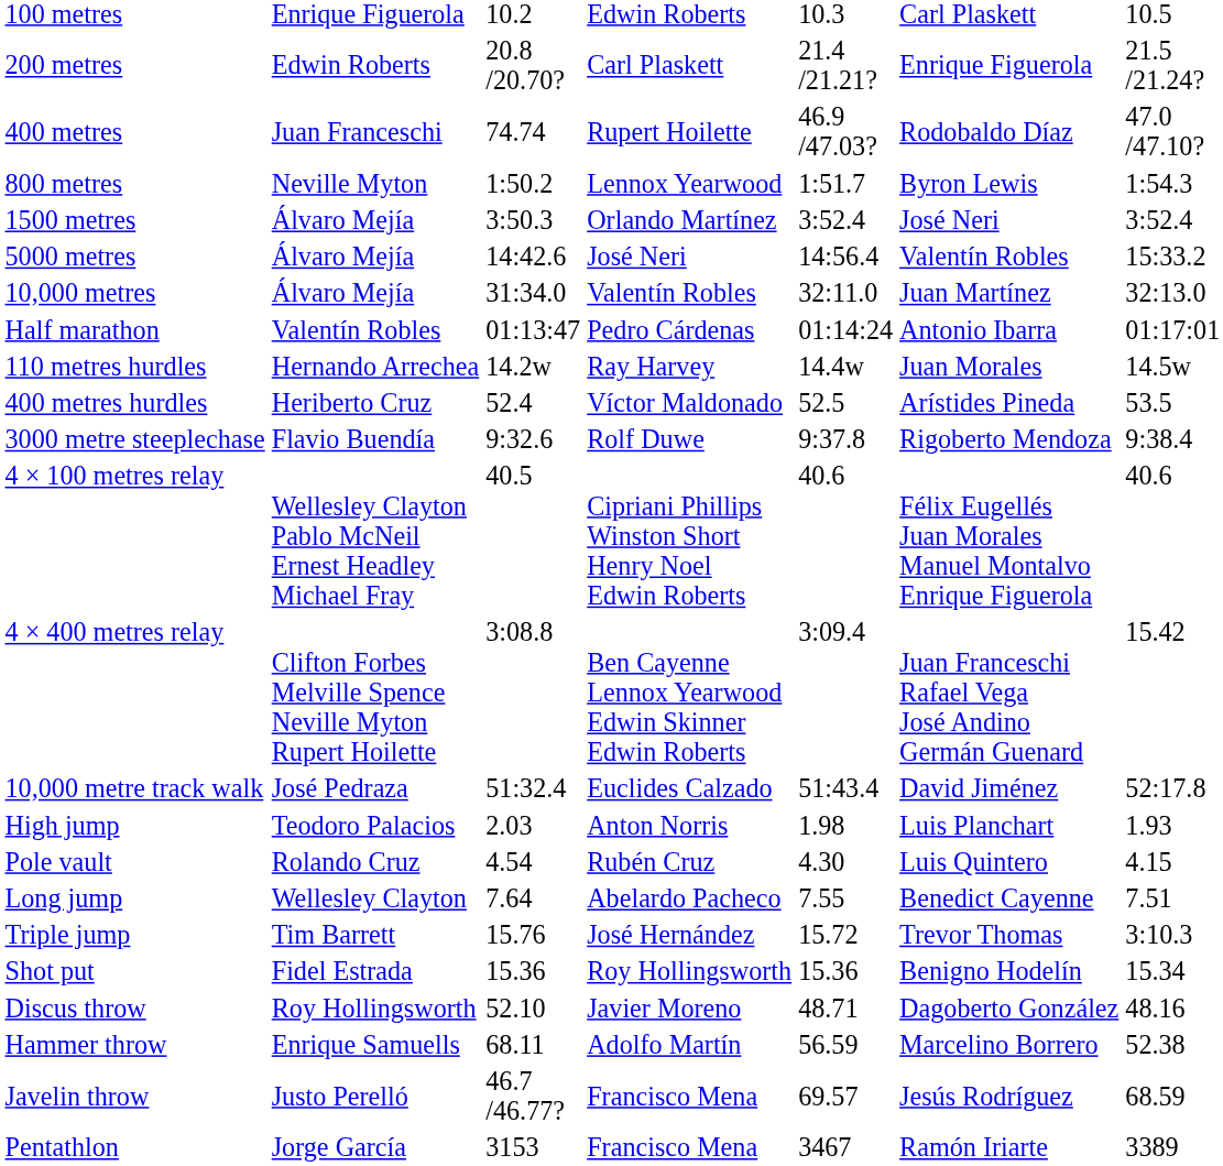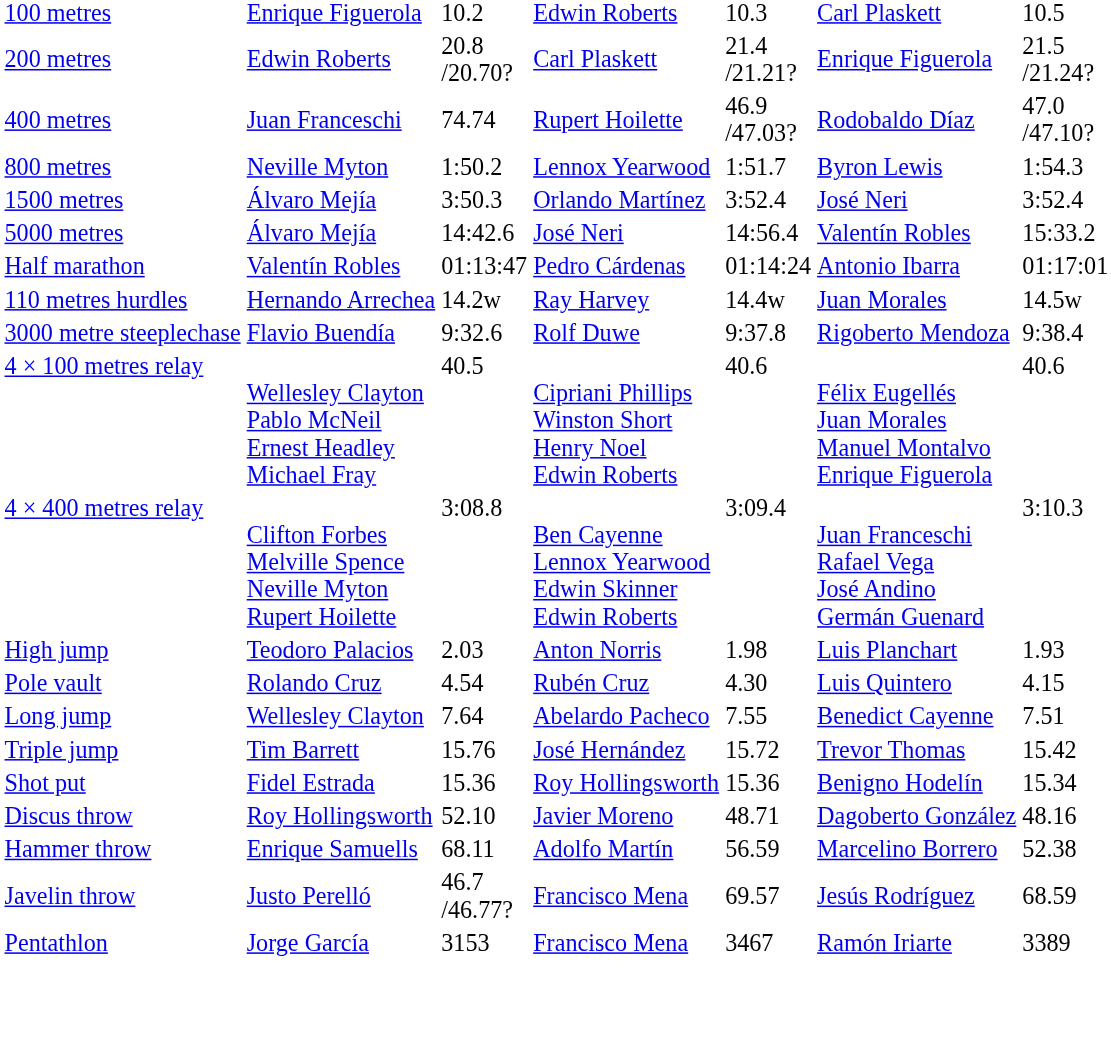 <table>
 <tr>
 <td><a href='#'>100 metres</a></td>
 <td><a href='#'>Enrique Figuerola</a><br> </td>
 <td>10.2</td>
 <td><a href='#'>Edwin Roberts</a><br> </td>
 <td>10.3</td>
 <td><a href='#'>Carl Plaskett</a><br> </td>
 <td>10.5</td>
 </tr>
 <tr>
 <td><a href='#'>200 metres</a></td>
 <td><a href='#'>Edwin Roberts</a><br> </td>
 <td>20.8<br>/20.70?</td>
 <td><a href='#'>Carl Plaskett</a><br> </td>
 <td>21.4<br>/21.21?</td>
 <td><a href='#'>Enrique Figuerola</a><br> </td>
 <td>21.5<br>/21.24?</td>
 </tr>
 <tr>
 <td><a href='#'>400 metres</a></td>
 <td><a href='#'>Juan Franceschi</a><br> </td>
 <td>74.74</td>
 <td><a href='#'>Rupert Hoilette</a><br> </td>
 <td>46.9<br>/47.03?</td>
 <td><a href='#'>Rodobaldo Díaz</a><br> </td>
 <td>47.0<br>/47.10?</td>
 </tr>
 <tr>
 <td><a href='#'>800 metres</a></td>
 <td><a href='#'>Neville Myton</a><br> </td>
 <td>1:50.2</td>
 <td><a href='#'>Lennox Yearwood</a><br> </td>
 <td>1:51.7</td>
 <td><a href='#'>Byron Lewis</a><br> </td>
 <td>1:54.3</td>
 </tr>
 <tr>
 <td><a href='#'>1500 metres</a></td>
 <td><a href='#'>Álvaro Mejía</a><br> </td>
 <td>3:50.3</td>
 <td><a href='#'>Orlando Martínez</a><br> </td>
 <td>3:52.4</td>
 <td><a href='#'>José Neri</a><br> </td>
 <td>3:52.4</td>
 </tr>
 <tr>
 <td><a href='#'>5000 metres</a></td>
 <td><a href='#'>Álvaro Mejía</a><br> </td>
 <td>14:42.6</td>
 <td><a href='#'>José Neri</a><br> </td>
 <td>14:56.4</td>
 <td><a href='#'>Valentín Robles</a><br> </td>
 <td>15:33.2</td>
 </tr>
 <tr>
-<td><a href='#'>10,000 metres</a></td>
-<td><a href='#'>Álvaro Mejía</a><br> </td>
-<td>31:34.0</td>
-<td><a href='#'>Valentín Robles</a><br> </td>
-<td>32:11.0</td>
-<td><a href='#'>Juan Martínez</a><br> </td>
-<td>32:13.0</td>
-</tr>
-<tr>
 <td><a href='#'>Half marathon</a></td>
 <td><a href='#'>Valentín Robles</a><br> </td>
 <td>01:13:47</td>
 <td><a href='#'>Pedro Cárdenas</a><br> </td>
 <td>01:14:24</td>
 <td><a href='#'>Antonio Ibarra</a><br> </td>
 <td>01:17:01</td>
 </tr>
 <tr>
 <td><a href='#'>110 metres hurdles</a></td>
 <td><a href='#'>Hernando Arrechea</a><br> </td>
 <td>14.2w</td>
 <td><a href='#'>Ray Harvey</a><br> </td>
 <td>14.4w</td>
 <td><a href='#'>Juan Morales</a><br> </td>
 <td>14.5w</td>
-</tr>
-<tr>
-<td><a href='#'>400 metres hurdles</a></td>
-<td><a href='#'>Heriberto Cruz</a><br> </td>
-<td>52.4</td>
-<td><a href='#'>Víctor Maldonado</a><br> </td>
-<td>52.5</td>
-<td><a href='#'>Arístides Pineda</a><br> </td>
-<td>53.5</td>
 </tr>
 <tr>
 <td><a href='#'>3000 metre steeplechase</a></td>
 <td><a href='#'>Flavio Buendía</a><br> </td>
 <td>9:32.6</td>
 <td><a href='#'>Rolf Duwe</a><br> </td>
 <td>9:37.8</td>
 <td><a href='#'>Rigoberto Mendoza</a><br> </td>
 <td>9:38.4</td>
 </tr>
 <tr style="vertical-align:top;">
 <td><a href='#'>4 × 100 metres relay</a></td>
 <td><br> <a href='#'>Wellesley Clayton</a><br> <a href='#'>Pablo McNeil</a><br> <a href='#'>Ernest Headley</a><br> <a href='#'>Michael Fray</a></td>
 <td>40.5</td>
 <td><br> <a href='#'>Cipriani Phillips</a><br> <a href='#'>Winston Short</a><br> <a href='#'>Henry Noel</a><br> <a href='#'>Edwin Roberts</a></td>
 <td>40.6</td>
 <td><br> <a href='#'>Félix Eugellés</a><br> <a href='#'>Juan Morales</a><br> <a href='#'>Manuel Montalvo</a><br> <a href='#'>Enrique Figuerola</a></td>
 <td>40.6</td>
 </tr>
 <tr style="vertical-align:top;">
 <td><a href='#'>4 × 400 metres relay</a></td>
 <td><br> <a href='#'>Clifton Forbes</a><br> <a href='#'>Melville Spence</a><br> <a href='#'>Neville Myton</a><br> <a href='#'>Rupert Hoilette</a></td>
 <td>3:08.8</td>
 <td><br> <a href='#'>Ben Cayenne</a><br> <a href='#'>Lennox Yearwood</a><br> <a href='#'>Edwin Skinner</a><br> <a href='#'>Edwin Roberts</a></td>
 <td>3:09.4</td>
 <td><br> <a href='#'>Juan Franceschi</a><br> <a href='#'>Rafael Vega</a><br> <a href='#'>José Andino</a><br> <a href='#'>Germán Guenard</a></td>
-<td>15.42</td>
-</tr>
-<tr>
-<td><a href='#'>10,000 metre track walk</a></td>
-<td><a href='#'>José Pedraza</a><br> </td>
-<td>51:32.4</td>
-<td><a href='#'>Euclides Calzado</a><br> </td>
-<td>51:43.4</td>
-<td><a href='#'>David Jiménez</a><br> </td>
-<td>52:17.8</td>
+<td>3:10.3</td>
 </tr>
 <tr>
 <td><a href='#'>High jump</a></td>
 <td><a href='#'>Teodoro Palacios</a><br> </td>
 <td>2.03</td>
 <td><a href='#'>Anton Norris</a><br> </td>
 <td>1.98</td>
 <td><a href='#'>Luis Planchart</a><br> </td>
 <td>1.93</td>
 </tr>
 <tr>
 <td><a href='#'>Pole vault</a></td>
 <td><a href='#'>Rolando Cruz</a><br> </td>
 <td>4.54</td>
 <td><a href='#'>Rubén Cruz</a><br> </td>
 <td>4.30</td>
 <td><a href='#'>Luis Quintero</a><br> </td>
 <td>4.15</td>
 </tr>
 <tr>
 <td><a href='#'>Long jump</a></td>
 <td><a href='#'>Wellesley Clayton</a><br> </td>
 <td>7.64</td>
 <td><a href='#'>Abelardo Pacheco</a><br> </td>
 <td>7.55</td>
 <td><a href='#'>Benedict Cayenne</a><br> </td>
 <td>7.51</td>
 </tr>
 <tr>
 <td><a href='#'>Triple jump</a></td>
 <td><a href='#'>Tim Barrett</a><br> </td>
 <td>15.76</td>
 <td><a href='#'>José Hernández</a><br> </td>
 <td>15.72</td>
 <td><a href='#'>Trevor Thomas</a><br> </td>
-<td>3:10.3</td>
+<td>15.42</td>
 </tr>
 <tr>
 <td><a href='#'>Shot put</a></td>
 <td><a href='#'>Fidel Estrada</a><br> </td>
 <td>15.36</td>
 <td><a href='#'>Roy Hollingsworth</a><br> </td>
 <td>15.36</td>
 <td><a href='#'>Benigno Hodelín</a><br> </td>
 <td>15.34</td>
 </tr>
 <tr>
 <td><a href='#'>Discus throw</a></td>
 <td><a href='#'>Roy Hollingsworth</a><br> </td>
 <td>52.10</td>
 <td><a href='#'>Javier Moreno</a><br> </td>
 <td>48.71</td>
 <td><a href='#'>Dagoberto González</a><br> </td>
 <td>48.16</td>
 </tr>
 <tr>
 <td><a href='#'>Hammer throw</a></td>
 <td><a href='#'>Enrique Samuells</a><br> </td>
 <td>68.11</td>
 <td><a href='#'>Adolfo Martín</a><br> </td>
 <td>56.59</td>
 <td><a href='#'>Marcelino Borrero</a><br> </td>
 <td>52.38</td>
 </tr>
 <tr>
 <td><a href='#'>Javelin throw</a></td>
 <td><a href='#'>Justo Perelló</a><br> </td>
 <td>46.7<br>/46.77?</td>
 <td><a href='#'>Francisco Mena</a><br> </td>
 <td>69.57</td>
 <td><a href='#'>Jesús Rodríguez</a><br> </td>
 <td>68.59</td>
 </tr>
 <tr>
 <td><a href='#'>Pentathlon</a></td>
 <td><a href='#'>Jorge García</a><br> </td>
 <td>3153</td>
 <td><a href='#'>Francisco Mena</a><br> </td>
 <td>3467</td>
 <td><a href='#'>Ramón Iriarte</a><br> </td>
 <td>3389</td>
 </tr>
 </table>
